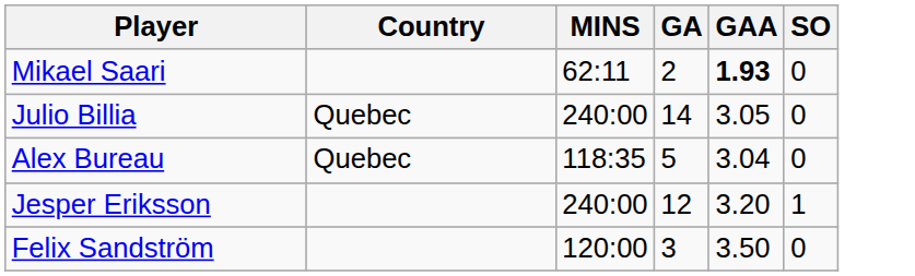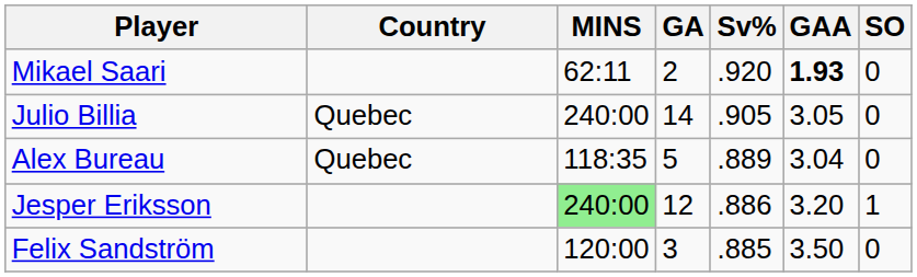 <table class="wikitable">
 <tr>
 <th width=165>Player</th>
 <th width=135>Country</th>
 <th width=20>MINS</th>
 <th width=20>GA</th>
+<th width=20>Sv%</th>
 <th width=20>GAA</th>
 <th width=20>SO</th>
 </tr>
 <tr>
 <td><a href='#'>Mikael Saari</a></td>
 <td></td>
 <td>62:11</td>
 <td>2</td>
+<td>.920</td>
 <td><strong>1.93</strong></td>
 <td>0</td>
 </tr>
 <tr>
 <td><a href='#'>Julio Billia</a></td>
 <td> Quebec</td>
 <td>240:00</td>
 <td>14</td>
+<td>.905</td>
 <td>3.05</td>
 <td>0</td>
 </tr>
 <tr>
 <td><a href='#'>Alex Bureau</a></td>
 <td> Quebec</td>
 <td>118:35</td>
 <td>5</td>
+<td>.889</td>
 <td>3.04</td>
 <td>0</td>
 </tr>
 <tr>
 <td><a href='#'>Jesper Eriksson</a></td>
 <td></td>
-<td>240:00</td>
+<td style="background: lightgreen;">240:00</td>
 <td>12</td>
+<td>.886</td>
 <td>3.20</td>
 <td>1</td>
 </tr>
 <tr>
 <td><a href='#'>Felix Sandström</a></td>
 <td></td>
 <td>120:00</td>
 <td>3</td>
+<td>.885</td>
 <td>3.50</td>
 <td>0</td>
 </tr>
 </table>
